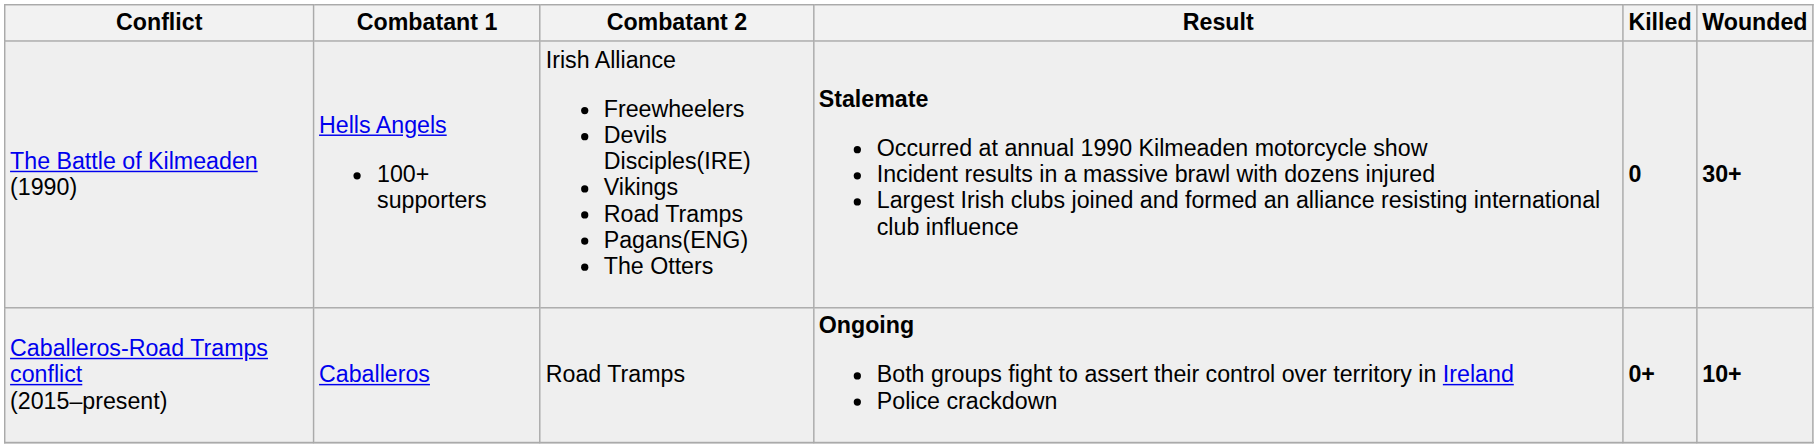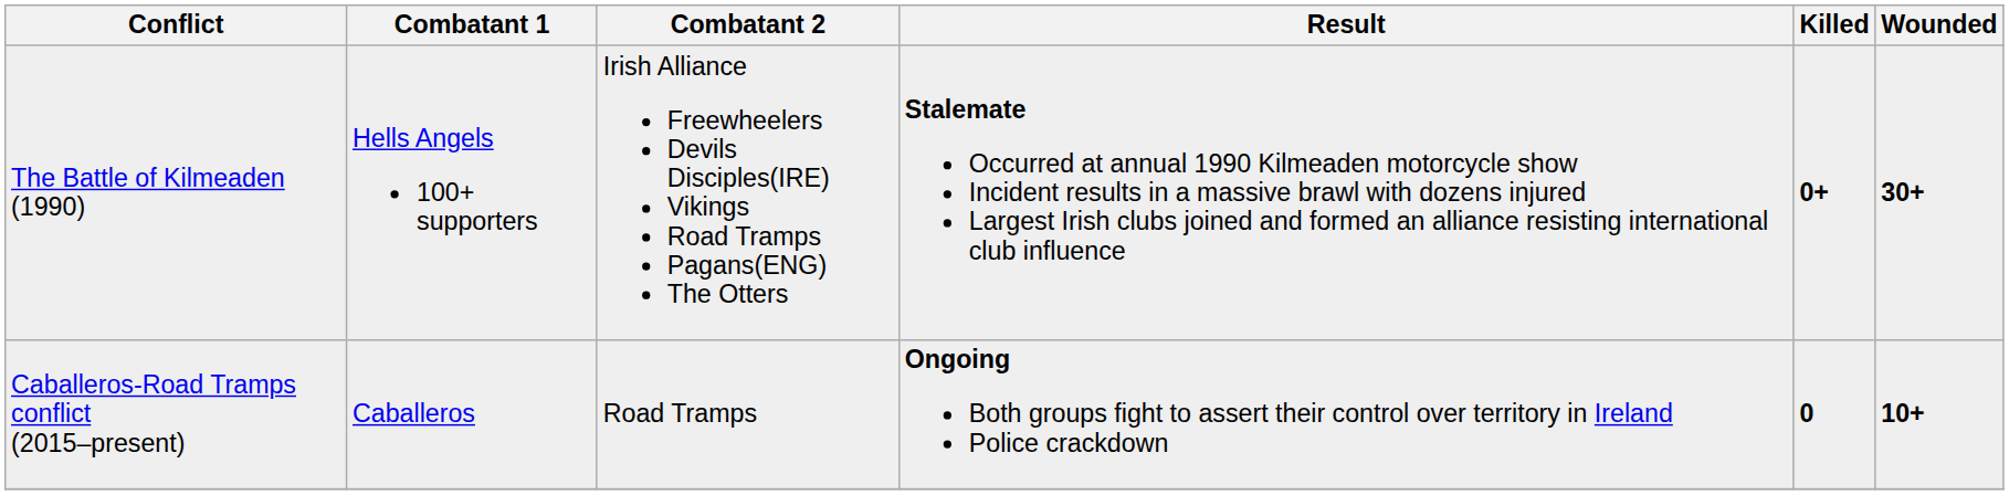 <table class="wikitable" style="background:#efefef;">
 <tr>
 <th>Conflict</th>
 <th>Combatant 1</th>
 <th>Combatant 2</th>
 <th>Result</th>
 <th>Killed</th>
 <th>Wounded</th>
 </tr>
 <tr>
 <td><a href='#'>The Battle of Kilmeaden</a><br>(1990)</td>
 <td><a href='#'>Hells Angels</a><br><ul><li>100+ supporters</li></ul></td>
 <td>Irish Alliance<br><ul><li>Freewheelers</li><li>Devils Disciples(IRE)</li><li>Vikings</li><li>Road Tramps</li><li>Pagans(ENG)</li><li>The Otters</li></ul></td>
 <td><strong>Stalemate</strong><br><ul><li>Occurred at annual 1990 Kilmeaden motorcycle show</li><li>Incident results in a massive brawl with dozens injured</li><li>Largest Irish clubs joined and formed an alliance resisting international club influence</li></ul></td>
-<td><strong>0</strong></td>
+<td><strong>0+</strong></td>
 <td><strong>30+</strong></td>
 </tr>
 <tr>
 <td><a href='#'>Caballeros-Road Tramps conflict</a><br>(2015–present)</td>
 <td><a href='#'>Caballeros</a></td>
 <td>Road Tramps</td>
 <td><strong>Ongoing</strong><br><ul><li>Both groups fight to assert their control over territory in <a href='#'>Ireland</a></li><li>Police crackdown</li></ul></td>
-<td><strong>0+</strong></td>
+<td><strong>0</strong></td>
 <td><strong>10+</strong></td>
 </tr>
 <tr>
 </tr>
 </table>
